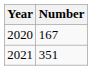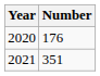 <table class="wikitable sortable">
 <tr>
 <th>Year</th>
 <th>Number</th>
 </tr>
 <tr>
 <td>2020</td>
-<td>167</td>
+<td>176</td>
 </tr>
 <tr>
 <td>2021</td>
 <td>351</td>
 </tr>
 </table>
